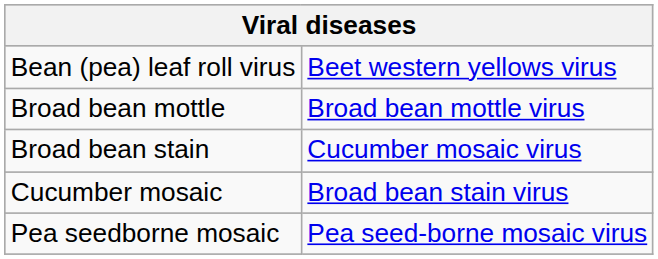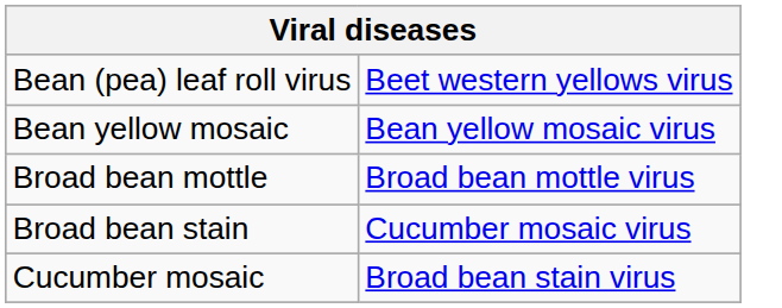 <table class="wikitable" style="clear">
 <tr>
 <th colspan=2><strong>Viral diseases</strong><br></th>
 </tr>
 <tr>
 <td>Bean (pea) leaf roll virus</td>
 <td><a href='#'>Beet western yellows virus</a></td>
+</tr>
+<tr>
+<td>Bean yellow mosaic</td>
+<td><a href='#'>Bean yellow mosaic virus</a></td>
 </tr>
 <tr>
 <td>Broad bean mottle</td>
 <td><a href='#'>Broad bean mottle virus</a></td>
 </tr>
 <tr>
 <td>Broad bean stain</td>
 <td><a href='#'>Cucumber mosaic virus</a></td>
 </tr>
 <tr>
 <td>Cucumber mosaic</td>
 <td><a href='#'>Broad bean stain virus</a></td>
 </tr>
-<tr>
-<td>Pea seedborne mosaic</td>
-<td><a href='#'>Pea seed-borne mosaic virus</a></td>
-</tr>
 </table>
